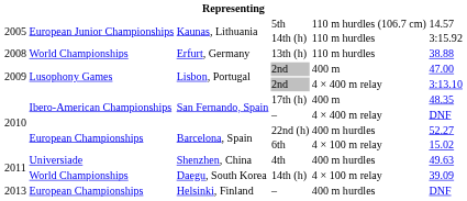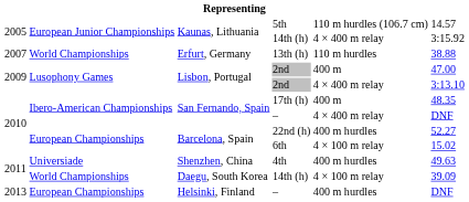 <table>
 <tr>
 <th colspan="6">Representing </th>
 </tr>
 <tr>
 <td rowspan=2>2005</td>
 <td rowspan=2><a href='#'>European Junior Championships</a></td>
 <td rowspan=2><a href='#'>Kaunas</a>, Lithuania</td>
 <td>5th</td>
 <td>110 m hurdles (106.7 cm)</td>
 <td>14.57</td>
 </tr>
 <tr>
 <td>14th (h)</td>
-<td>110 m hurdles</td>
+<td>4 × 400 m relay</td>
 <td>3:15.92</td>
 </tr>
 <tr>
-<td>2008</td>
+<td>2007</td>
 <td><a href='#'>World Championships</a></td>
 <td><a href='#'>Erfurt</a>, Germany</td>
 <td>13th (h)</td>
 <td>110 m hurdles</td>
 <td><a href='#'>38.88</a></td>
 </tr>
 <tr>
 <td rowspan=2>2009</td>
 <td rowspan=2><a href='#'>Lusophony Games</a></td>
 <td rowspan=2><a href='#'>Lisbon</a>, Portugal</td>
 <td bgcolor=silver>2nd</td>
 <td>400 m</td>
 <td><a href='#'>47.00</a></td>
 </tr>
 <tr>
 <td bgcolor=silver>2nd</td>
 <td>4 × 400 m relay</td>
 <td><a href='#'>3:13.10</a></td>
 </tr>
 <tr>
 <td rowspan=4>2010</td>
 <td rowspan=2><a href='#'>Ibero-American Championships</a></td>
 <td rowspan=2><a href='#'>San Fernando, Spain</a></td>
 <td>17th (h)</td>
 <td>400 m</td>
 <td><a href='#'>48.35</a></td>
 </tr>
 <tr>
 <td>–</td>
 <td>4 × 400 m relay</td>
 <td><a href='#'>DNF</a></td>
 </tr>
 <tr>
 <td rowspan=2><a href='#'>European Championships</a></td>
 <td rowspan=2><a href='#'>Barcelona</a>, Spain</td>
 <td>22nd (h)</td>
 <td>400 m hurdles</td>
 <td><a href='#'>52.27</a></td>
 </tr>
 <tr>
 <td>6th</td>
 <td>4 × 100 m relay</td>
 <td><a href='#'>15.02</a></td>
 </tr>
 <tr>
 <td rowspan=2>2011</td>
 <td><a href='#'>Universiade</a></td>
 <td><a href='#'>Shenzhen</a>, China</td>
 <td>4th</td>
 <td>400 m hurdles</td>
 <td><a href='#'>49.63</a></td>
 </tr>
 <tr>
 <td><a href='#'>World Championships</a></td>
 <td><a href='#'>Daegu</a>, South Korea</td>
 <td>14th (h)</td>
 <td>4 × 100 m relay</td>
 <td><a href='#'>39.09</a></td>
 </tr>
 <tr>
 <td>2013</td>
 <td><a href='#'>European Championships</a></td>
 <td><a href='#'>Helsinki</a>, Finland</td>
 <td>–</td>
 <td>400 m hurdles</td>
 <td><a href='#'>DNF</a></td>
 </tr>
 </table>
